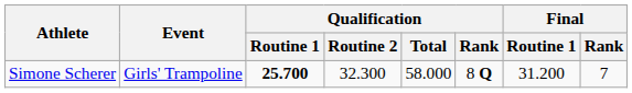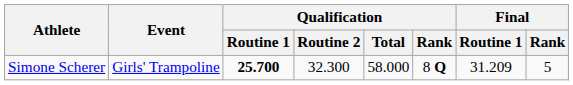 <table class="wikitable" border="1" style="font-size:90%">
 <tr>
 <th rowspan=2>Athlete</th>
 <th rowspan=2>Event</th>
 <th colspan=4>Qualification</th>
 <th colspan=2>Final</th>
 </tr>
 <tr>
 <th>Routine 1</th>
 <th>Routine 2</th>
 <th>Total</th>
 <th>Rank</th>
 <th>Routine 1</th>
 <th>Rank</th>
 </tr>
 <tr>
 <td><a href='#'>Simone Scherer</a></td>
 <td><a href='#'>Girls' Trampoline</a></td>
 <td align=center><strong>25.700</strong></td>
 <td align=center>32.300</td>
 <td align=center>58.000</td>
 <td align=center>8 <strong>Q</strong></td>
-<td align=center>31.200</td>
-<td align=center>7</td>
+<td align=center>31.209</td>
+<td align=center>5</td>
 </tr>
 </table>
